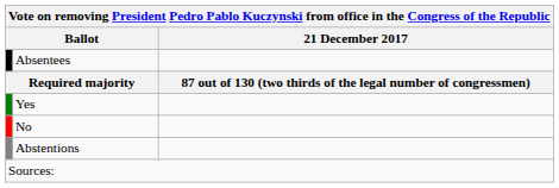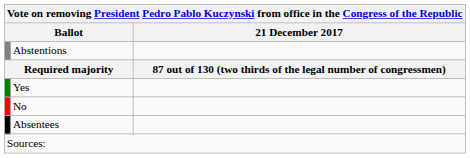 <table class="wikitable" style="text-align:center; font-size:95%;">
 <tr style="background:#e9e9e9;">
 <th colspan="3">Vote on removing <a href='#'>President</a> <a href='#'>Pedro Pablo Kuczynski</a> from office in the <a href='#'>Congress of the Republic</a></th>
 </tr>
 <tr>
 <th colspan="2" style="width:150px;">Ballot</th>
 <th>21 December 2017</th>
 </tr>
 <tr>
-<th style="background:black;"></th>
-<td style="text-align:left;">Absentees</td>
+<th style="background:gray;"></th>
+<td style="text-align:left;">Abstentions</td>
 <td></td>
 </tr>
 <tr>
 <th colspan="2">Required majority</th>
 <th><strong>87 out of 130 (two thirds of the legal number of congressmen)</strong></th>
 </tr>
 <tr>
 <th style="width:1px; background:green;"></th>
 <td style="text-align:left;">Yes</td>
 <td></td>
 </tr>
 <tr>
 <th style="background:red;"></th>
 <td style="text-align:left;">No</td>
 <td></td>
 </tr>
 <tr>
-<th style="background:gray;"></th>
-<td style="text-align:left;">Abstentions</td>
+<th style="background:black;"></th>
+<td style="text-align:left;">Absentees</td>
 <td></td>
 </tr>
 <tr>
 <td style="text-align:left;" colspan="3">Sources: </td>
 </tr>
 </table>
